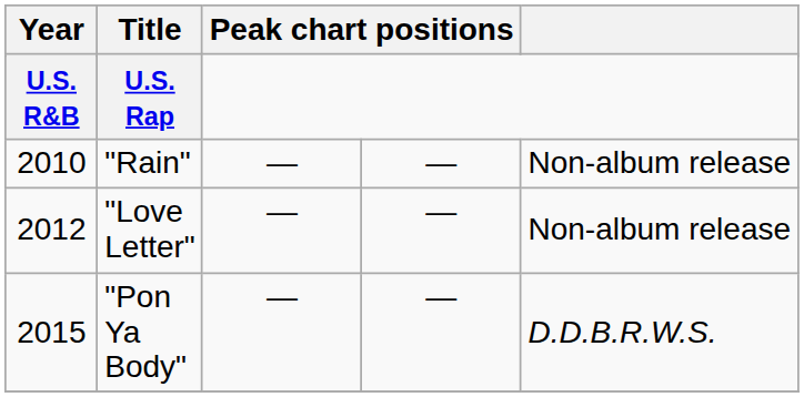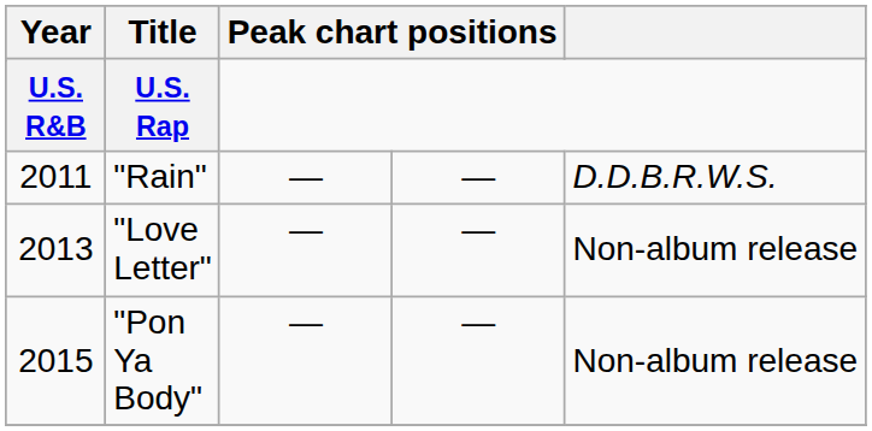 <table class="wikitable">
 <tr>
 <th rowspan="2">Year</th>
 <th rowspan="2">Title</th>
 <th colspan="2">Peak chart positions</th>
 <th rowspan="2"></th>
 </tr>
 <tr>
 </tr>
 <tr>
 <th align="center" width="40"><small><a href='#'>U.S. R&B</a></small></th>
 <th align="center" width="40"><small><a href='#'>U.S. Rap</a></small></th>
 </tr>
 <tr>
-<td align="center" rowspan="1">2010</td>
+<td align="center" rowspan="1">2011</td>
 <td align="left" valign="top">"Rain"</td>
 <td align="center" valign="top">—</td>
 <td align="center" valign="top">—</td>
-<td align="left" rowspan="1">Non-album release</td>
+<td align="left" rowspan="1"><em>D.D.B.R.W.S.</em></td>
 </tr>
 <tr>
-<td align="center" rowspan="1">2012</td>
+<td align="center" rowspan="1">2013</td>
 <td align="left" valign="top">"Love Letter"</td>
 <td align="center" valign="top">—</td>
 <td align="center" valign="top">—</td>
 <td align="left" rowspan="1">Non-album release</td>
 </tr>
 <tr>
 <td align="center" rowspan="1">2015</td>
 <td align="left" valign="top">"Pon Ya Body"</td>
 <td align="center" valign="top">—</td>
 <td align="center" valign="top">—</td>
-<td align="left" rowspan="1"><em>D.D.B.R.W.S.</em></td>
+<td align="left" rowspan="1">Non-album release</td>
 </tr>
 <tr>
 </tr>
 </table>
